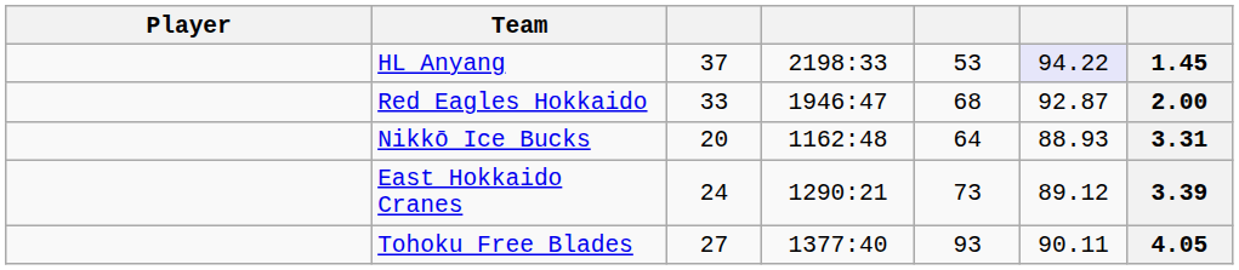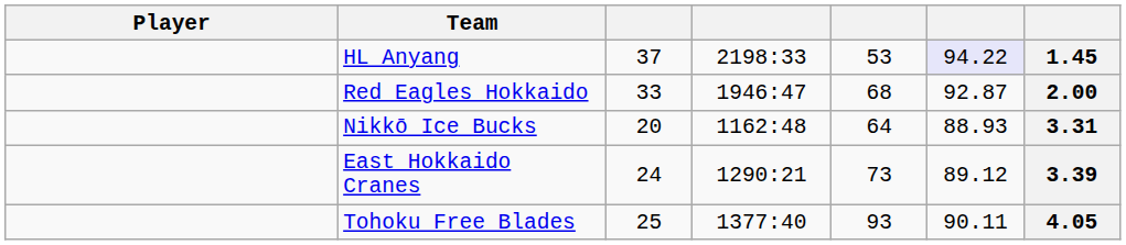 <table class="wikitable sortable" style="text-align: center">
 <tr>
 <th style="width: 15em;">Player</th>
 <th style="width: 12em;">Team</th>
 <th style="width: 3.5em;"></th>
 <th style="width: 6em;"></th>
 <th style="width: 4em;"></th>
 <th style="width: 4em;"></th>
 <th style="width: 4em;"></th>
 </tr>
 <tr>
 <td style="text-align:left;"> </td>
 <td style="text-align:left;"><a href='#'>HL Anyang</a></td>
 <td>37</td>
 <td>2198:33</td>
 <td>53</td>
 <td style="background: lavender;">94.22</td>
 <th>1.45</th>
 </tr>
 <tr>
 <td style="text-align:left;"> </td>
 <td style="text-align:left;"><a href='#'>Red Eagles Hokkaido</a></td>
 <td>33</td>
 <td>1946:47</td>
 <td>68</td>
 <td>92.87</td>
 <th>2.00</th>
 </tr>
 <tr>
 <td style="text-align:left;"> </td>
 <td style="text-align:left;"><a href='#'>Nikkō Ice Bucks</a></td>
 <td>20</td>
 <td>1162:48</td>
 <td>64</td>
 <td>88.93</td>
 <th>3.31</th>
 </tr>
 <tr>
 <td style="text-align:left;"> </td>
 <td style="text-align:left;"><a href='#'>East Hokkaido Cranes</a></td>
 <td>24</td>
 <td>1290:21</td>
 <td>73</td>
 <td>89.12</td>
 <th>3.39</th>
 </tr>
 <tr>
 <td style="text-align:left;"> </td>
 <td style="text-align:left;"><a href='#'>Tohoku Free Blades</a></td>
-<td>27</td>
+<td>25</td>
 <td>1377:40</td>
 <td>93</td>
 <td>90.11</td>
 <th>4.05</th>
 </tr>
 </table>
